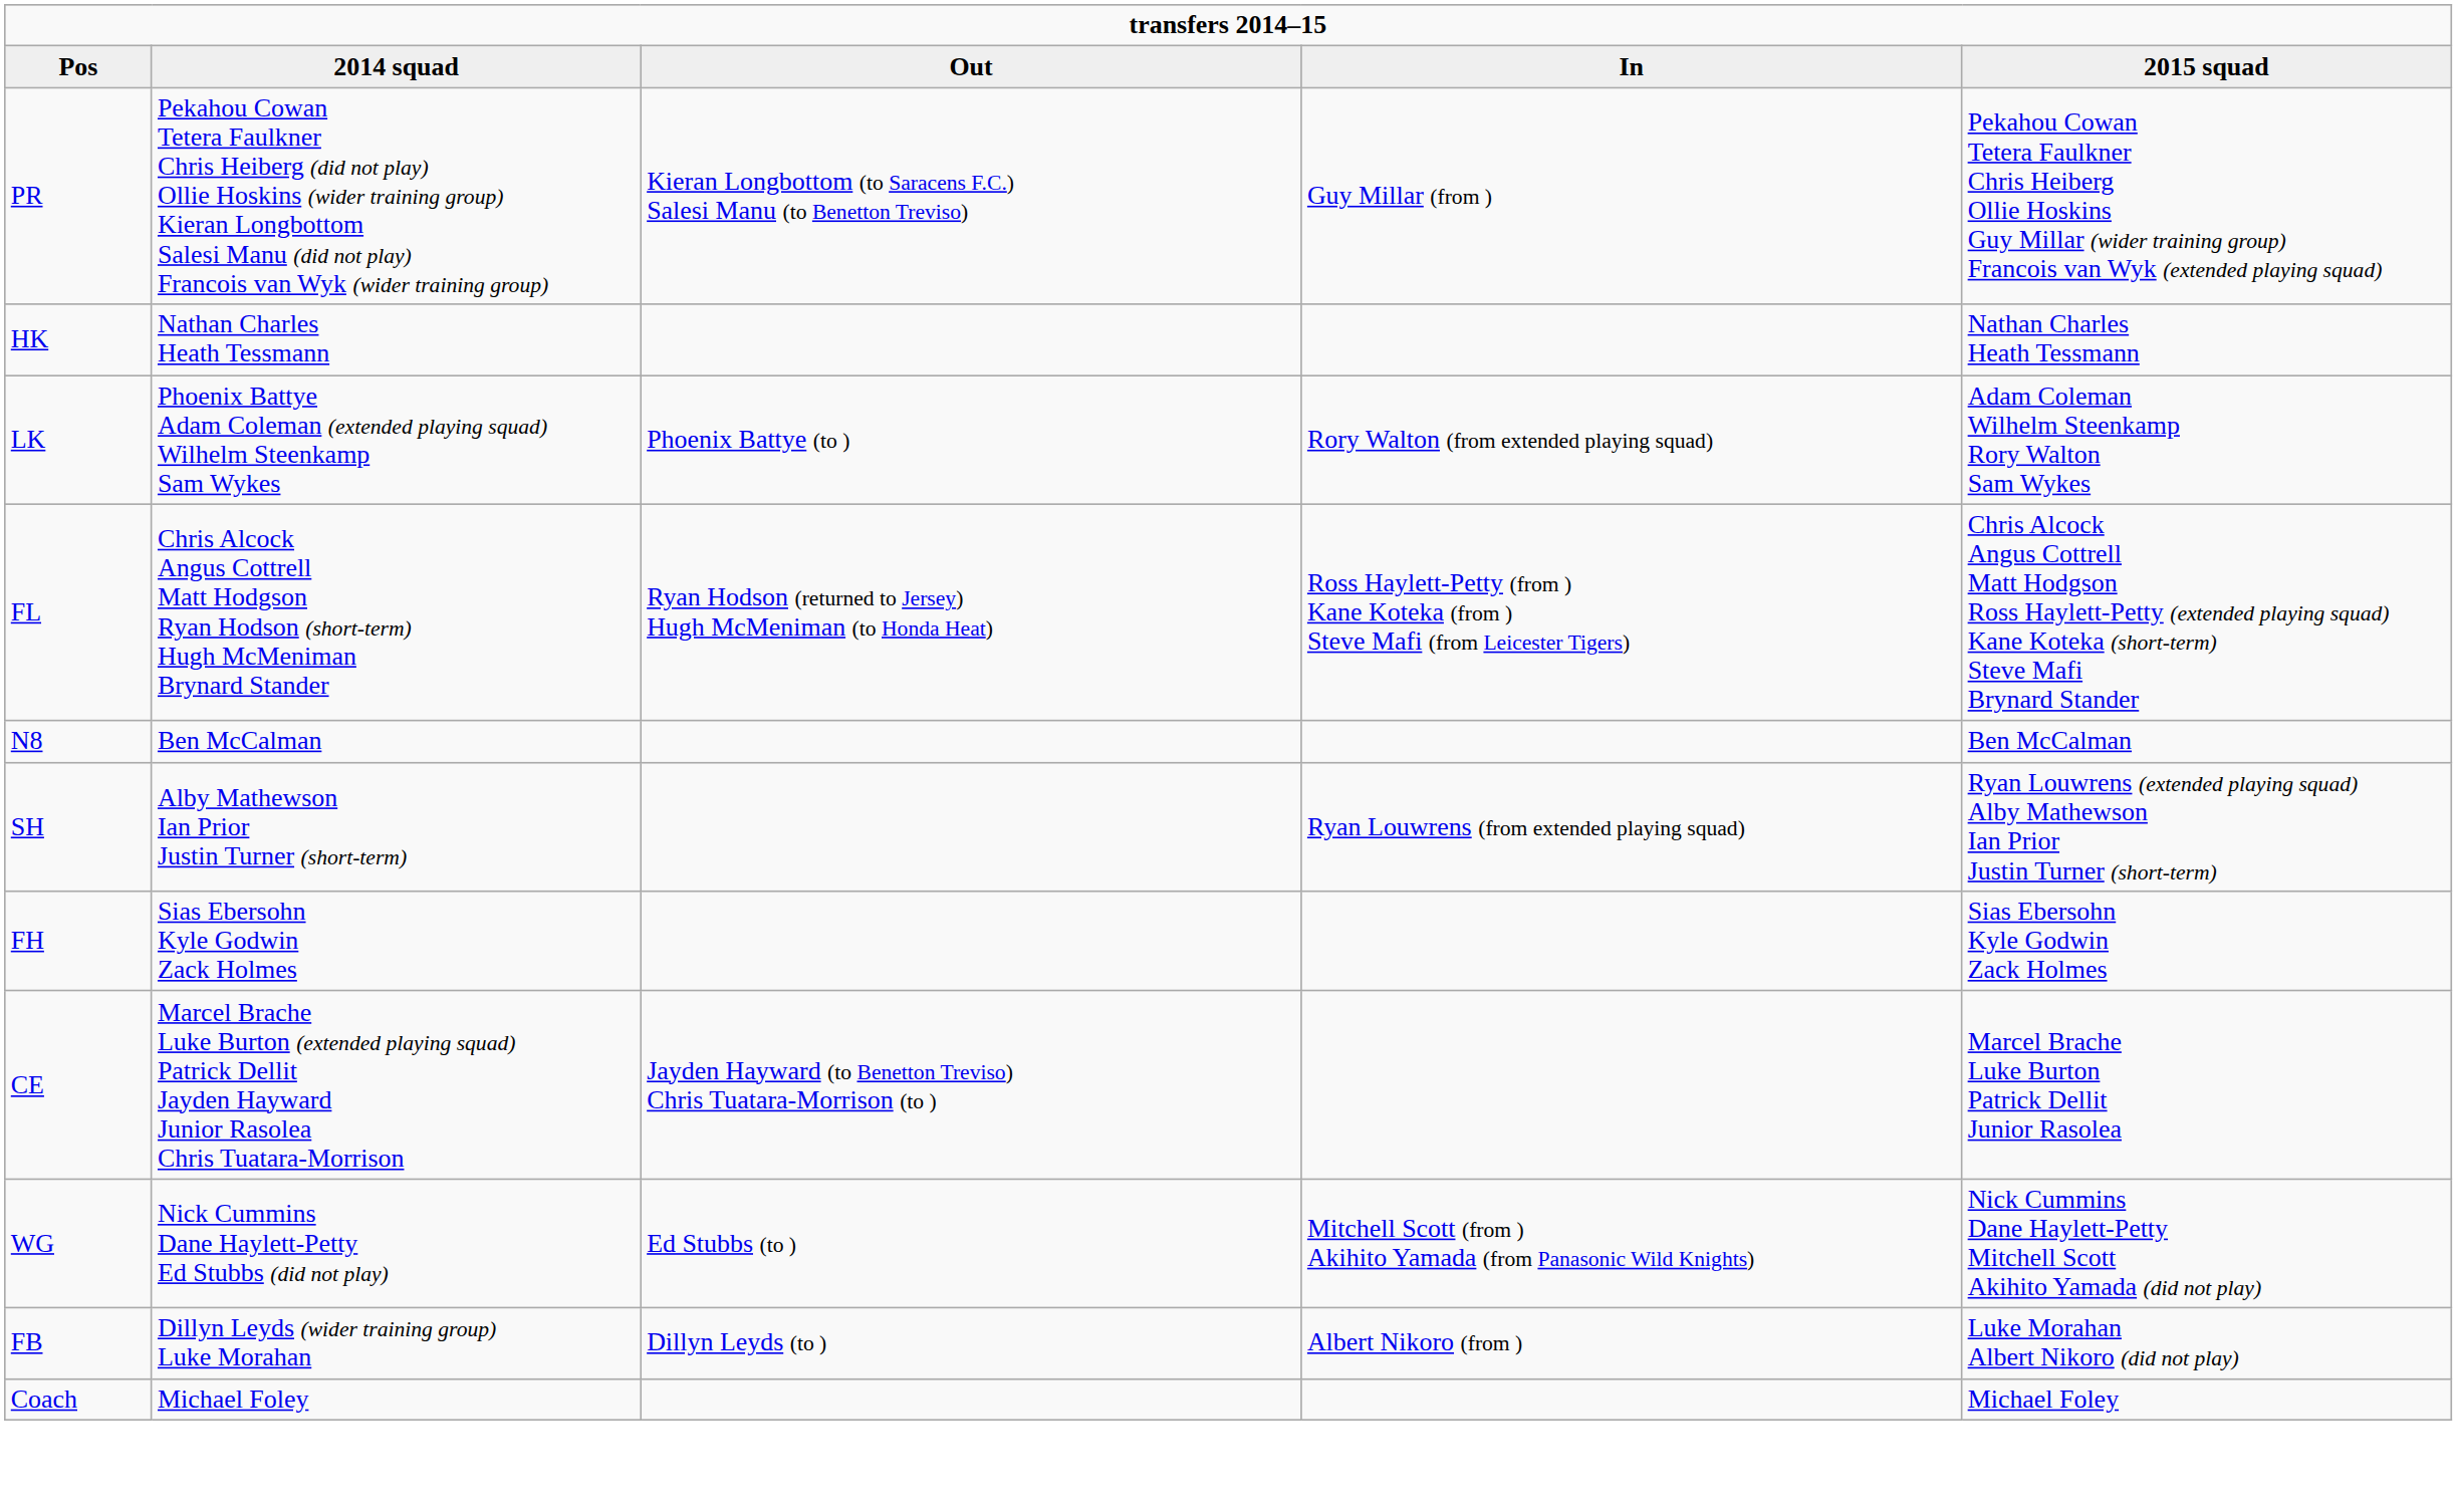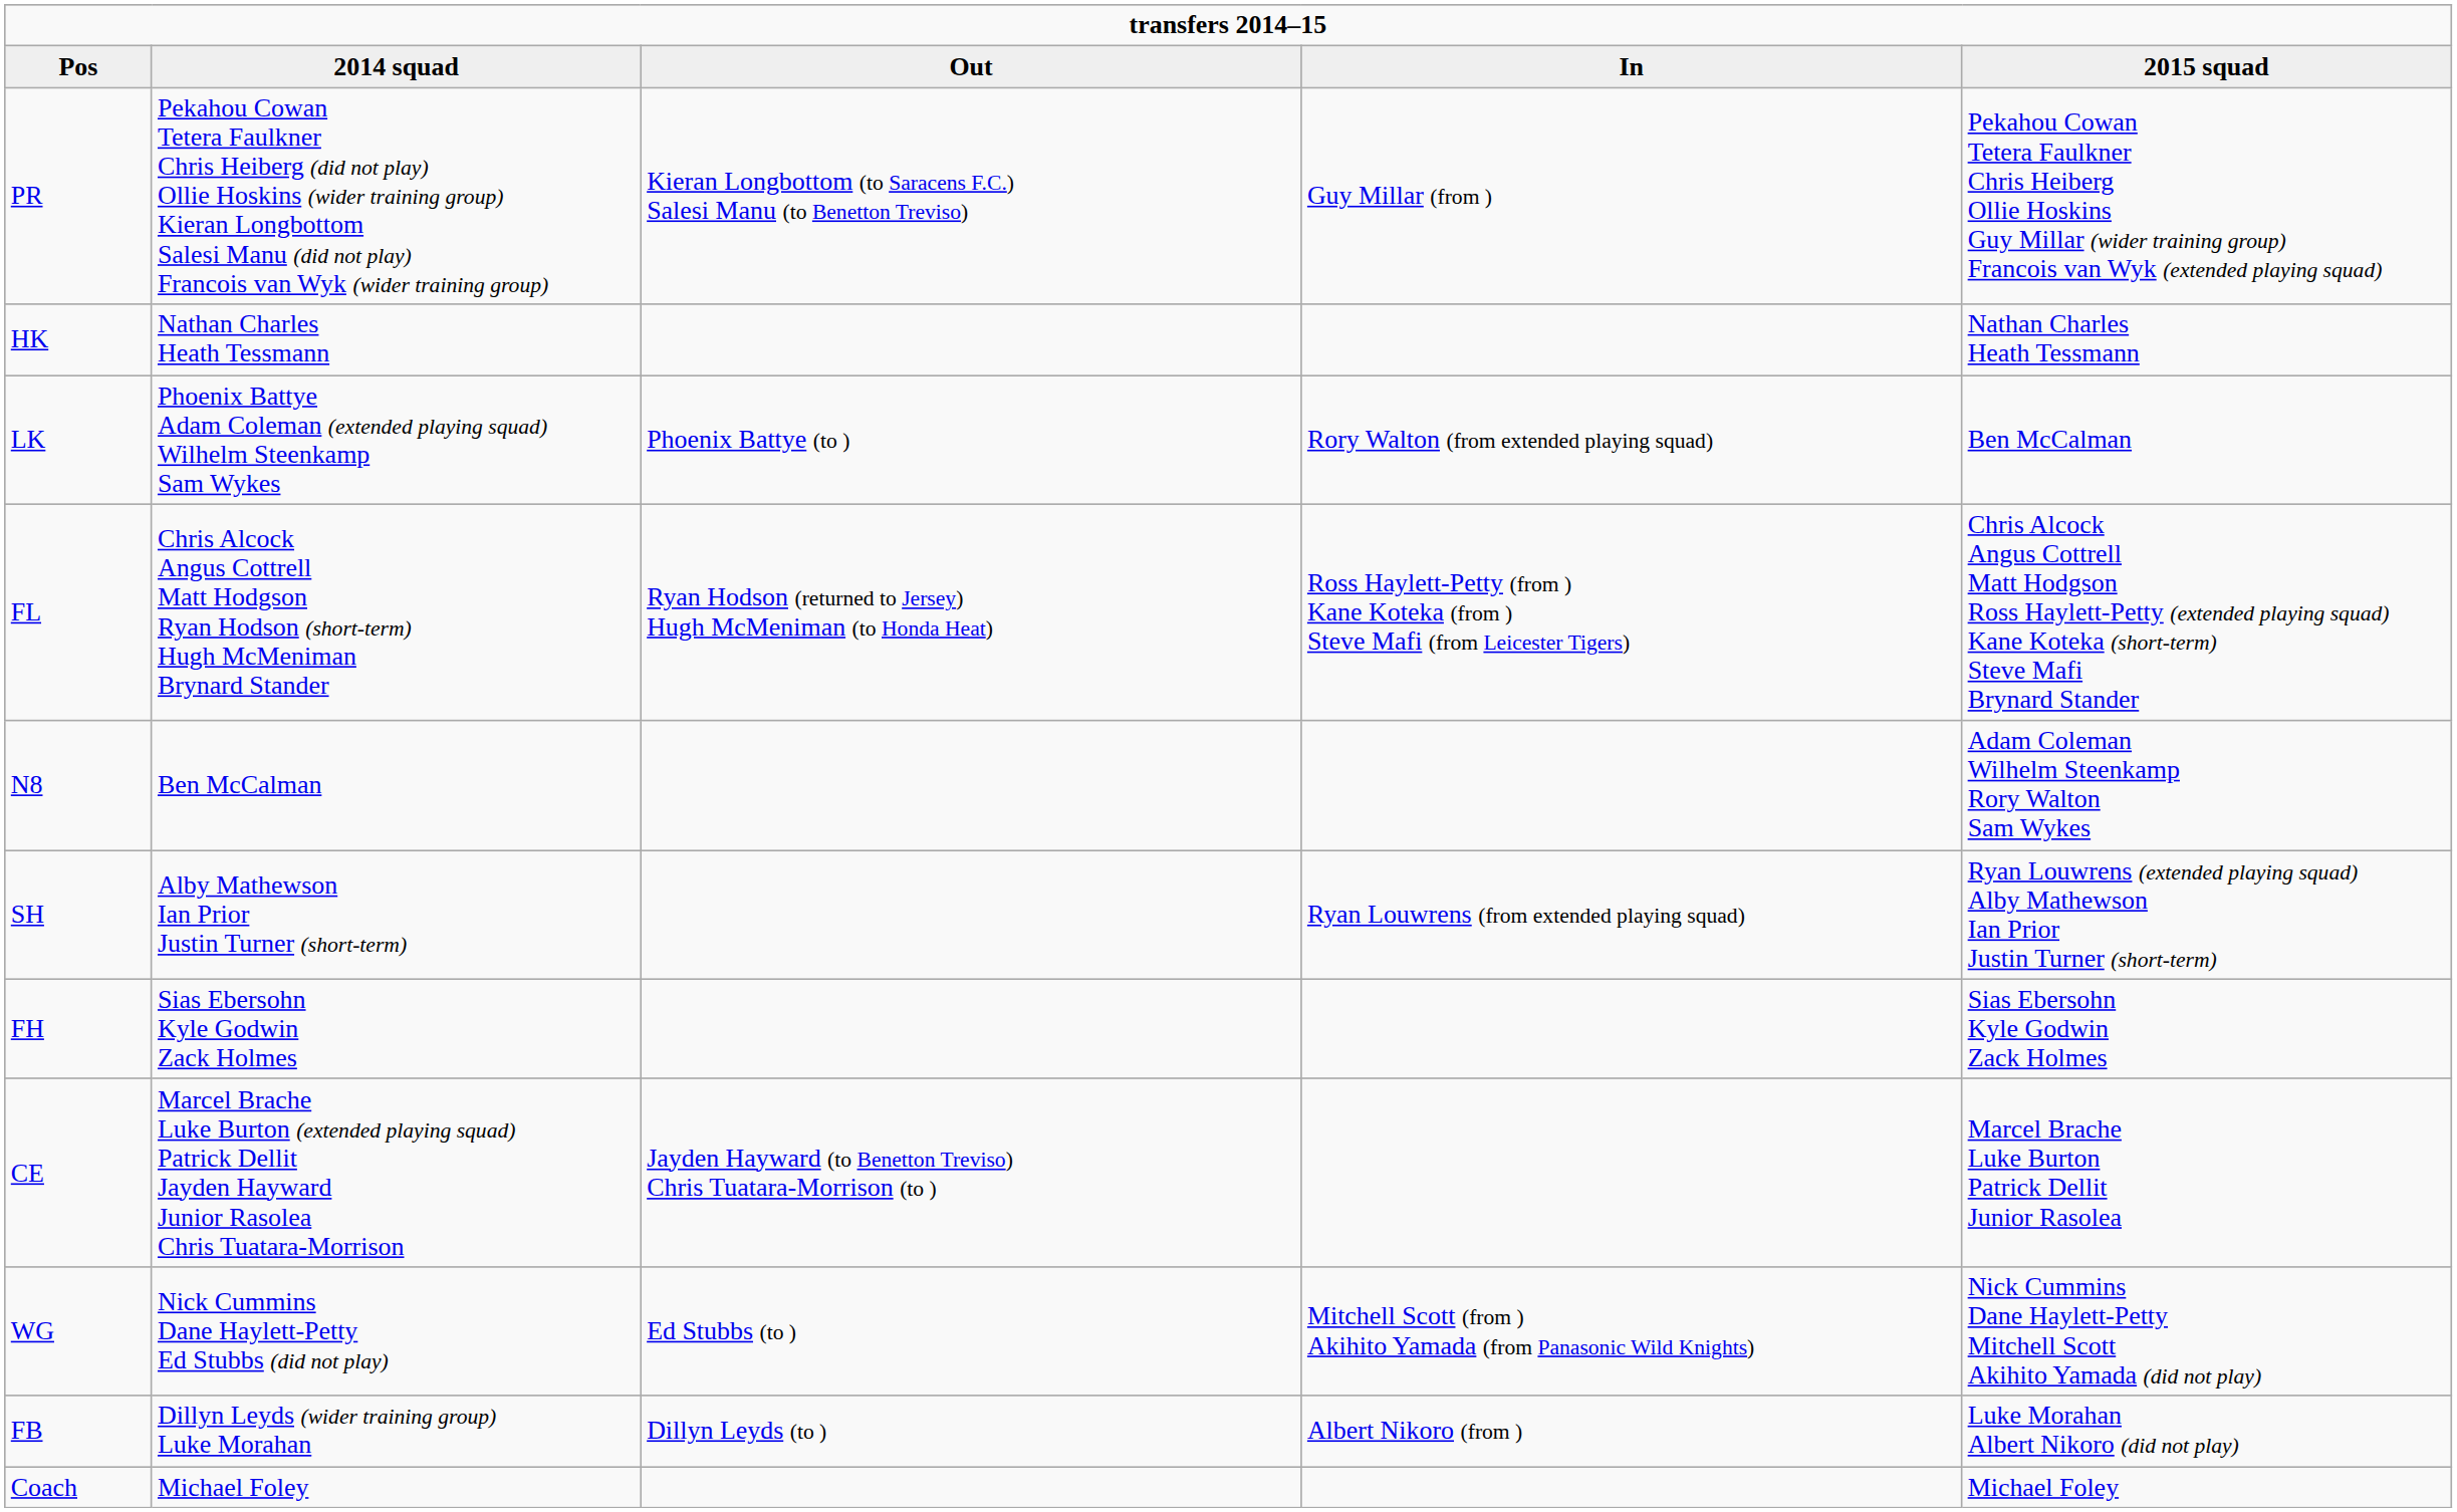 <table class="wikitable" style="text-align: left; width:95%">
 <tr>
 <td colspan="100%" style="text-align:center;"><strong> transfers 2014–15</strong></td>
 </tr>
 <tr>
 <th style="background:#efefef; width:6%;">Pos</th>
 <th style="background:#efefef; width:20%;">2014 squad</th>
 <th style="background:#efefef; width:27%;">Out</th>
 <th style="background:#efefef; width:27%;">In</th>
 <th style="background:#efefef; width:20%;">2015 squad</th>
 </tr>
 <tr>
 <td><a href='#'>PR</a></td>
 <td> <a href='#'>Pekahou Cowan</a><br><a href='#'>Tetera Faulkner</a><br><a href='#'>Chris Heiberg</a> <small><em>(did not play)</em></small><br><a href='#'>Ollie Hoskins</a> <small><em>(wider training group)</em></small><br><a href='#'>Kieran Longbottom</a><br><a href='#'>Salesi Manu</a> <small><em>(did not play)</em></small><br><a href='#'>Francois van Wyk</a> <small><em>(wider training group)</em></small></td>
 <td>  <a href='#'>Kieran Longbottom</a> <small>(to  <a href='#'>Saracens F.C.</a>)</small><br> <a href='#'>Salesi Manu</a> <small>(to  <a href='#'>Benetton Treviso</a>)</small></td>
 <td>  <a href='#'>Guy Millar</a> <small>(from )</small></td>
 <td> <a href='#'>Pekahou Cowan</a><br><a href='#'>Tetera Faulkner</a><br><a href='#'>Chris Heiberg</a><br><a href='#'>Ollie Hoskins</a><br><a href='#'>Guy Millar</a> <small><em>(wider training group)</em></small><br><a href='#'>Francois van Wyk</a> <small><em>(extended playing squad)</em></small></td>
 </tr>
 <tr>
 <td><a href='#'>HK</a></td>
 <td> <a href='#'>Nathan Charles</a><br><a href='#'>Heath Tessmann</a></td>
 <td></td>
 <td></td>
 <td> <a href='#'>Nathan Charles</a><br><a href='#'>Heath Tessmann</a></td>
 </tr>
 <tr>
 <td><a href='#'>LK</a></td>
 <td> <a href='#'>Phoenix Battye</a><br><a href='#'>Adam Coleman</a> <small><em>(extended playing squad)</em></small><br><a href='#'>Wilhelm Steenkamp</a><br><a href='#'>Sam Wykes</a></td>
 <td>  <a href='#'>Phoenix Battye</a> <small>(to )</small></td>
 <td>  <a href='#'>Rory Walton</a> <small>(from extended playing squad)</small></td>
-<td> <a href='#'>Adam Coleman</a><br><a href='#'>Wilhelm Steenkamp</a><br><a href='#'>Rory Walton</a><br><a href='#'>Sam Wykes</a></td>
+<td> <a href='#'>Ben McCalman</a></td>
 </tr>
 <tr>
 <td><a href='#'>FL</a></td>
 <td> <a href='#'>Chris Alcock</a><br><a href='#'>Angus Cottrell</a><br><a href='#'>Matt Hodgson</a><br><a href='#'>Ryan Hodson</a> <small><em>(short-term)</em></small><br><a href='#'>Hugh McMeniman</a><br><a href='#'>Brynard Stander</a></td>
 <td>  <a href='#'>Ryan Hodson</a> <small>(returned to  <a href='#'>Jersey</a>)</small><br> <a href='#'>Hugh McMeniman</a> <small>(to  <a href='#'>Honda Heat</a>)</small></td>
 <td>  <a href='#'>Ross Haylett-Petty</a> <small>(from )</small><br> <a href='#'>Kane Koteka</a> <small>(from )</small><br> <a href='#'>Steve Mafi</a> <small>(from  <a href='#'>Leicester Tigers</a>)</small></td>
 <td> <a href='#'>Chris Alcock</a><br><a href='#'>Angus Cottrell</a><br><a href='#'>Matt Hodgson</a><br><a href='#'>Ross Haylett-Petty</a> <small><em>(extended playing squad)</em></small><br><a href='#'>Kane Koteka</a> <small><em>(short-term)</em></small><br><a href='#'>Steve Mafi</a><br><a href='#'>Brynard Stander</a></td>
 </tr>
 <tr>
 <td><a href='#'>N8</a></td>
 <td> <a href='#'>Ben McCalman</a></td>
 <td></td>
 <td></td>
-<td> <a href='#'>Ben McCalman</a></td>
+<td> <a href='#'>Adam Coleman</a><br><a href='#'>Wilhelm Steenkamp</a><br><a href='#'>Rory Walton</a><br><a href='#'>Sam Wykes</a></td>
 </tr>
 <tr>
 <td><a href='#'>SH</a></td>
 <td> <a href='#'>Alby Mathewson</a><br><a href='#'>Ian Prior</a><br><a href='#'>Justin Turner</a> <small><em>(short-term)</em></small></td>
 <td></td>
 <td>  <a href='#'>Ryan Louwrens</a> <small>(from extended playing squad)</small></td>
 <td> <a href='#'>Ryan Louwrens</a> <small><em>(extended playing squad)</em></small><br><a href='#'>Alby Mathewson</a><br><a href='#'>Ian Prior</a><br><a href='#'>Justin Turner</a> <small><em>(short-term)</em></small></td>
 </tr>
 <tr>
 <td><a href='#'>FH</a></td>
 <td> <a href='#'>Sias Ebersohn</a><br><a href='#'>Kyle Godwin</a><br><a href='#'>Zack Holmes</a></td>
 <td></td>
 <td></td>
 <td> <a href='#'>Sias Ebersohn</a><br><a href='#'>Kyle Godwin</a><br><a href='#'>Zack Holmes</a></td>
 </tr>
 <tr>
 <td><a href='#'>CE</a></td>
 <td> <a href='#'>Marcel Brache</a><br><a href='#'>Luke Burton</a> <small><em>(extended playing squad)</em></small><br><a href='#'>Patrick Dellit</a><br><a href='#'>Jayden Hayward</a><br><a href='#'>Junior Rasolea</a><br><a href='#'>Chris Tuatara-Morrison</a></td>
 <td>  <a href='#'>Jayden Hayward</a> <small>(to  <a href='#'>Benetton Treviso</a>)</small><br>  <a href='#'>Chris Tuatara-Morrison</a> <small>(to )</small></td>
 <td></td>
 <td> <a href='#'>Marcel Brache</a><br><a href='#'>Luke Burton</a><br><a href='#'>Patrick Dellit</a><br><a href='#'>Junior Rasolea</a></td>
 </tr>
 <tr>
 <td><a href='#'>WG</a></td>
 <td> <a href='#'>Nick Cummins</a><br><a href='#'>Dane Haylett-Petty</a><br><a href='#'>Ed Stubbs</a> <small><em>(did not play)</em></small></td>
 <td>  <a href='#'>Ed Stubbs</a> <small>(to )</small></td>
 <td>  <a href='#'>Mitchell Scott</a> <small>(from )</small><br> <a href='#'>Akihito Yamada</a> <small>(from  <a href='#'>Panasonic Wild Knights</a>)</small></td>
 <td> <a href='#'>Nick Cummins</a><br><a href='#'>Dane Haylett-Petty</a><br><a href='#'>Mitchell Scott</a><br><a href='#'>Akihito Yamada</a> <small><em>(did not play)</em></small></td>
 </tr>
 <tr>
 <td><a href='#'>FB</a></td>
 <td> <a href='#'>Dillyn Leyds</a> <small><em>(wider training group)</em></small><br><a href='#'>Luke Morahan</a></td>
 <td>  <a href='#'>Dillyn Leyds</a> <small>(to )</small></td>
 <td>  <a href='#'>Albert Nikoro</a> <small>(from )</small></td>
 <td> <a href='#'>Luke Morahan</a><br><a href='#'>Albert Nikoro</a> <small><em>(did not play)</em></small></td>
 </tr>
 <tr>
 <td><a href='#'>Coach</a></td>
 <td> <a href='#'>Michael Foley</a></td>
 <td></td>
 <td></td>
 <td> <a href='#'>Michael Foley</a></td>
 </tr>
 </table>
